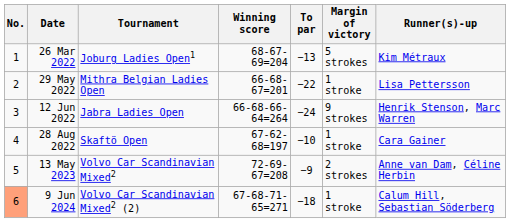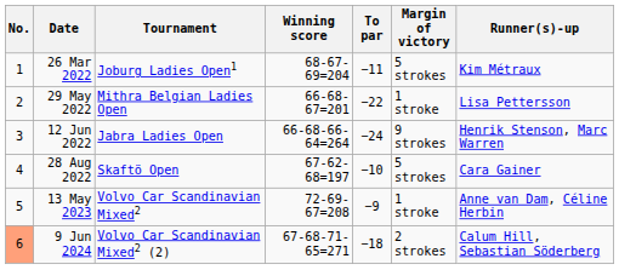 <table class="wikitable " style="font-size:95%;">
 <tr>
 <th>No.</th>
 <th>Date</th>
 <th>Tournament</th>
 <th>Winning score</th>
 <th>To par</th>
 <th>Margin of<br>victory</th>
 <th>Runner(s)-up</th>
 </tr>
 <tr>
 <td align=center>1</td>
 <td align=right>26 Mar <a href='#'>2022</a></td>
 <td><a href='#'>Joburg Ladies Open</a><sup>1</sup></td>
 <td align=right>68-67-69=204</td>
-<td align=center>−13</td>
+<td align=center>−11</td>
 <td>5 strokes</td>
 <td> <a href='#'>Kim Métraux</a></td>
 </tr>
 <tr>
 <td align=center>2</td>
 <td align=right>29 May 2022</td>
 <td><a href='#'>Mithra Belgian Ladies Open</a></td>
 <td align=right>66-68-67=201</td>
 <td align=center>−22</td>
 <td>1 stroke</td>
 <td> <a href='#'>Lisa Pettersson</a></td>
 </tr>
 <tr>
 <td align=center>3</td>
 <td align=right>12 Jun 2022</td>
 <td><a href='#'>Jabra Ladies Open</a></td>
 <td align=right>66-68-66-64=264</td>
 <td align=center>−24</td>
 <td>9 strokes</td>
 <td> <a href='#'>Henrik Stenson</a>,  <a href='#'>Marc Warren</a></td>
 </tr>
 <tr>
 <td align=center>4</td>
 <td align=right>28 Aug 2022</td>
 <td><a href='#'>Skaftö Open</a></td>
 <td align=right>67-62-68=197</td>
 <td align=center>−10</td>
-<td>1 stroke</td>
+<td>5 strokes</td>
 <td> <a href='#'>Cara Gainer</a></td>
 </tr>
 <tr>
 <td align=center>5</td>
 <td align=right>13 May <a href='#'>2023</a></td>
 <td><a href='#'>Volvo Car Scandinavian Mixed</a><sup>2</sup></td>
 <td align=right>72-69-67=208</td>
 <td align=center>−9</td>
-<td>2 strokes</td>
+<td>1 stroke</td>
 <td> <a href='#'>Anne van Dam</a>,  <a href='#'>Céline Herbin</a></td>
 </tr>
 <tr>
 <td align=center style="background: lightsalmon;">6</td>
 <td align=right>9 Jun <a href='#'>2024</a></td>
 <td><a href='#'>Volvo Car Scandinavian Mixed</a><sup>2</sup> (2)</td>
 <td align=right>67-68-71-65=271</td>
 <td align=center>−18</td>
-<td>1 stroke</td>
+<td>2 strokes</td>
 <td> <a href='#'>Calum Hill</a>,  <a href='#'>Sebastian Söderberg</a></td>
 </tr>
 </table>
